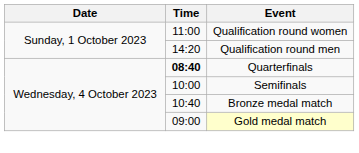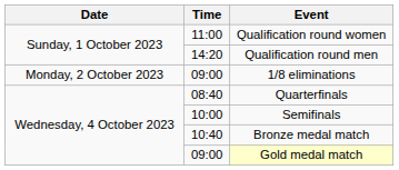 <table class = "wikitable" style="text-align:center;">
 <tr>
 <th width=220>Date</th>
 <th width=50>Time</th>
 <th width=200>Event</th>
 </tr>
 <tr>
 <td rowspan=2>Sunday, 1 October 2023</td>
 <td>11:00</td>
 <td>Qualification round women</td>
 </tr>
 <tr>
 <td>14:20</td>
 <td>Qualification round men</td>
 </tr>
 <tr>
+<td>Monday, 2 October 2023</td>
+<td>09:00</td>
+<td>1/8 eliminations</td>
+</tr>
+<tr>
 <td rowspan=4>Wednesday, 4 October 2023</td>
-<td><strong>08:40</strong></td>
+<td>08:40</td>
 <td>Quarterfinals</td>
 </tr>
 <tr>
 <td>10:00</td>
 <td>Semifinals</td>
 </tr>
 <tr>
 <td>10:40</td>
 <td>Bronze medal match</td>
 </tr>
 <tr>
 <td>09:00</td>
 <td bgcolor=ffffcc>Gold medal match</td>
 </tr>
 </table>
